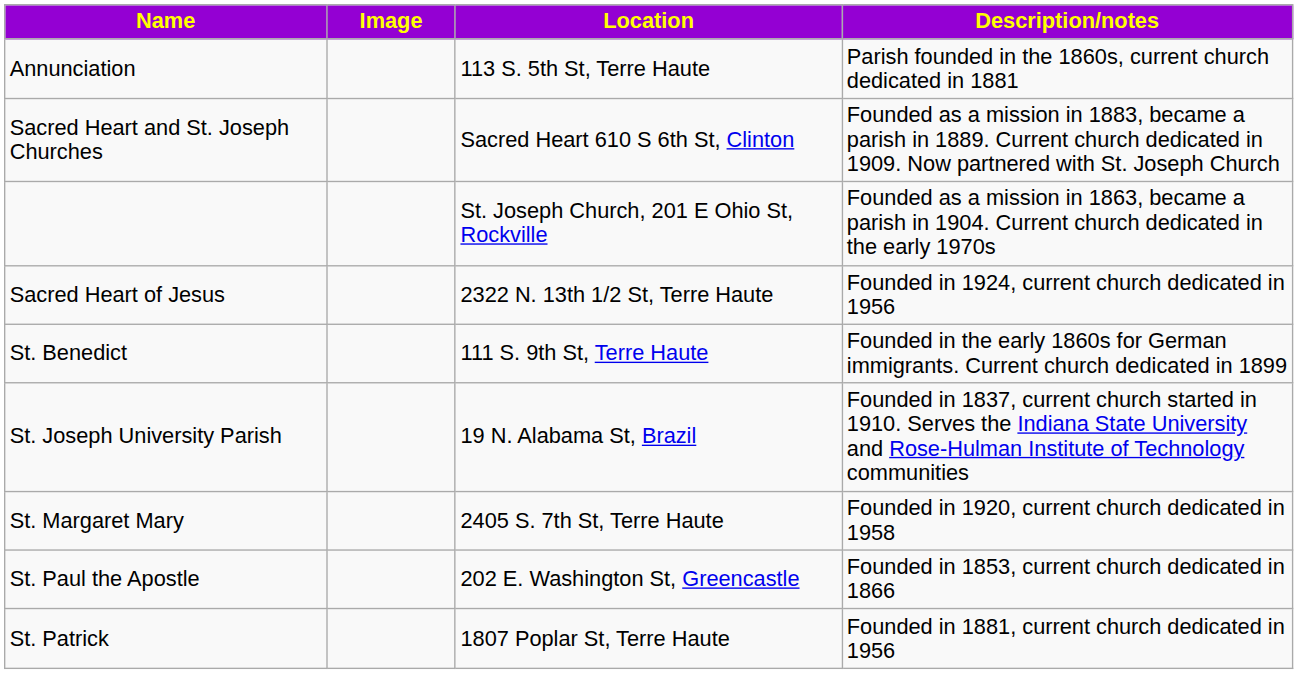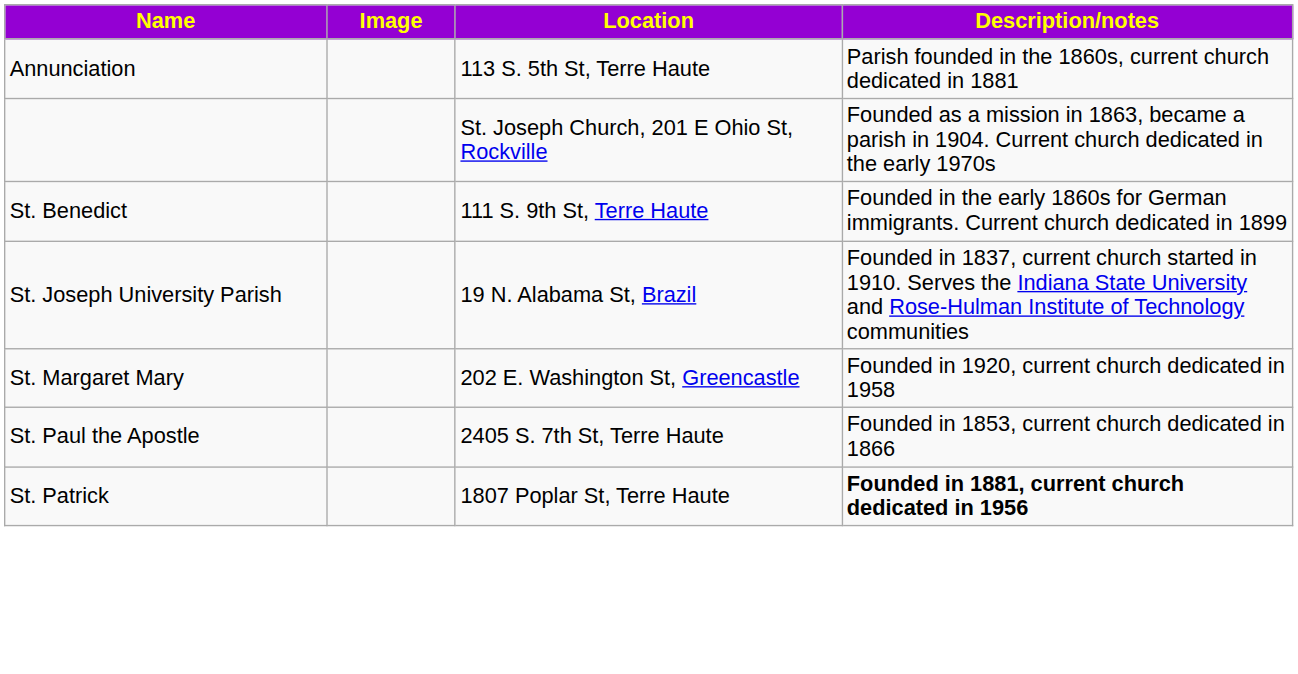 <table class="wikitable sortable" style="width:75%">
 <tr>
 <th style="background:darkviolet; color:yellow;" width="25%"><strong>Name</strong></th>
 <th style="background:darkviolet; color:yellow;" width="10%"><strong>Image</strong></th>
 <th style="background:darkviolet; color:yellow;" width="30%"><strong>Location</strong></th>
 <th style="background:darkviolet; color:yellow;" width="35%"><strong>Description/notes</strong></th>
 </tr>
 <tr>
 <td>Annunciation</td>
 <td></td>
 <td>113 S. 5th St, Terre Haute</td>
 <td>Parish founded in the 1860s, current church dedicated in 1881</td>
 </tr>
 <tr>
-<td>Sacred Heart and St. Joseph Churches</td>
-<td></td>
-<td>Sacred Heart 610 S 6th St, <a href='#'>Clinton</a></td>
-<td>Founded as a mission in 1883, became a parish in 1889. Current church dedicated in 1909. Now partnered with St. Joseph Church</td>
-</tr>
-<tr>
 <td></td>
 <td></td>
 <td>St. Joseph Church, 201 E Ohio St, <a href='#'>Rockville</a></td>
 <td>Founded as a mission in 1863, became a parish in 1904. Current church dedicated in the early 1970s</td>
-</tr>
-<tr>
-<td>Sacred Heart of Jesus</td>
-<td></td>
-<td>2322 N. 13th 1/2 St, Terre Haute</td>
-<td>Founded in 1924, current church dedicated in 1956</td>
 </tr>
 <tr>
 <td>St. Benedict</td>
 <td></td>
 <td>111 S. 9th St, <a href='#'>Terre Haute</a></td>
 <td>Founded in the early 1860s for German immigrants. Current church dedicated in 1899</td>
 </tr>
 <tr>
 <td>St. Joseph University Parish</td>
 <td></td>
 <td>19 N. Alabama St, <a href='#'>Brazil</a></td>
 <td>Founded in 1837, current church started in 1910. Serves the <a href='#'>Indiana State University</a> and <a href='#'>Rose-Hulman Institute of Technology</a> communities</td>
 </tr>
 <tr>
 <td>St. Margaret Mary</td>
 <td></td>
-<td>2405 S. 7th St, Terre Haute</td>
+<td>202 E. Washington St, <a href='#'>Greencastle</a></td>
 <td>Founded in 1920, current church dedicated in 1958</td>
 </tr>
 <tr>
 <td>St. Paul the Apostle</td>
 <td></td>
-<td>202 E. Washington St, <a href='#'>Greencastle</a></td>
+<td>2405 S. 7th St, Terre Haute</td>
 <td>Founded in 1853, current church dedicated in 1866</td>
 </tr>
 <tr>
 <td>St. Patrick</td>
 <td></td>
 <td>1807 Poplar St, Terre Haute</td>
-<td>Founded in 1881, current church dedicated in 1956</td>
+<td><strong>Founded in 1881, current church dedicated in 1956</strong></td>
 </tr>
 </table>
